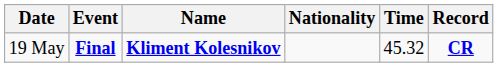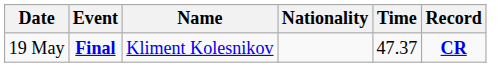 <table class="wikitable" style=text-align:center>
 <tr>
 <th>Date</th>
 <th>Event</th>
 <th>Name</th>
 <th>Nationality</th>
 <th>Time</th>
 <th>Record</th>
 </tr>
 <tr>
 <td>19 May</td>
 <td><strong><a href='#'>Final</a></strong></td>
-<td align=left><strong><a href='#'>Kliment Kolesnikov</a></strong></td>
+<td align=left><a href='#'>Kliment Kolesnikov</a></td>
 <td align=left></td>
-<td>45.32</td>
+<td>47.37</td>
 <td><strong><a href='#'>CR</a></strong></td>
 </tr>
 </table>
